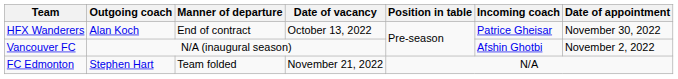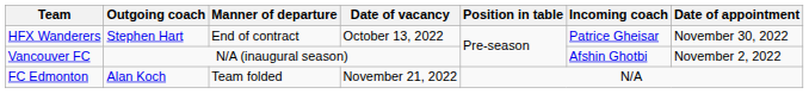 <table class="wikitable">
 <tr>
 <th>Team</th>
 <th>Outgoing coach</th>
 <th>Manner of departure</th>
 <th>Date of vacancy</th>
 <th>Position in table</th>
 <th>Incoming coach</th>
 <th>Date of appointment</th>
 </tr>
 <tr>
 <td><a href='#'>HFX Wanderers</a></td>
-<td> <a href='#'>Alan Koch</a></td>
+<td> <a href='#'>Stephen Hart</a></td>
 <td>End of contract</td>
 <td>October 13, 2022</td>
 <td rowspan="2">Pre-season</td>
 <td> <a href='#'>Patrice Gheisar</a></td>
 <td>November 30, 2022</td>
 </tr>
 <tr>
 <td><a href='#'>Vancouver FC</a></td>
 <td colspan="3" align=center>N/A (inaugural season)</td>
 <td> <a href='#'>Afshin Ghotbi</a></td>
 <td>November 2, 2022</td>
 </tr>
 <tr>
 <td><a href='#'>FC Edmonton</a></td>
-<td> <a href='#'>Stephen Hart</a></td>
+<td> <a href='#'>Alan Koch</a></td>
 <td>Team folded</td>
 <td>November 21, 2022</td>
 <td colspan="3" align=center>N/A</td>
 </tr>
 </table>
